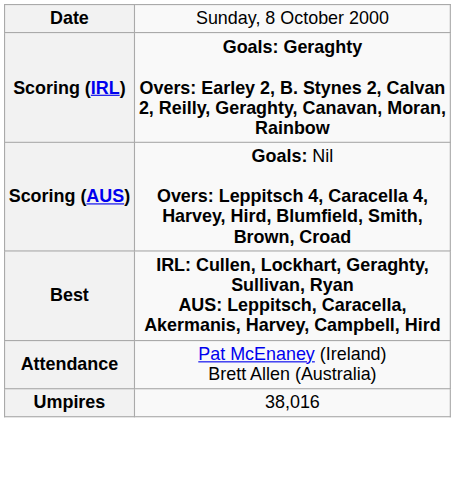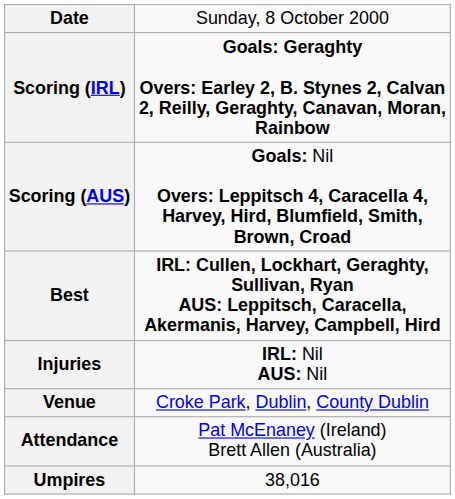 <table class="wikitable">
 <tr>
 <th>Date</th>
 <td style="width:275px; text-align:center;">Sunday, 8 October 2000</td>
 </tr>
 <tr>
 <th>Scoring (<a href='#'>IRL</a>)</th>
 <td style="width:275px; text-align:center;"><strong>Goals: Geraghty</strong> <br><br><strong>Overs: Earley 2, B. Stynes 2, Calvan 2, Reilly, Geraghty, Canavan, Moran, Rainbow</strong></td>
 </tr>
 <tr>
 <th>Scoring (<a href='#'>AUS</a>)</th>
 <td style="width:275px; text-align:center;"><strong>Goals:</strong> Nil <br><br><strong>Overs: Leppitsch 4, Caracella 4, Harvey, Hird, Blumfield, Smith, Brown, Croad</strong></td>
 </tr>
 <tr>
 <th>Best</th>
 <td style="width:275px; text-align:center;"><strong>IRL: Cullen, Lockhart, Geraghty, Sullivan, Ryan</strong> <br> <strong>AUS: Leppitsch, Caracella, Akermanis, Harvey, Campbell, Hird</strong></td>
 </tr>
 <tr>
+<th>Injuries</th>
+<td style="width:275px; text-align:center;"><strong>IRL:</strong> Nil <br> <strong>AUS:</strong> Nil</td>
+</tr>
+<tr>
+<th>Venue</th>
+<td style="width:275px; text-align:center;"><a href='#'>Croke Park</a>, <a href='#'>Dublin</a>, <a href='#'>County Dublin</a></td>
+</tr>
+<tr>
 <th>Attendance</th>
 <td style="width:275px; text-align:center;"><a href='#'>Pat McEnaney</a> (Ireland) <br> Brett Allen (Australia)</td>
 </tr>
 <tr>
 <th>Umpires</th>
 <td style="width:275px; text-align:center;">38,016</td>
 </tr>
 </table>
